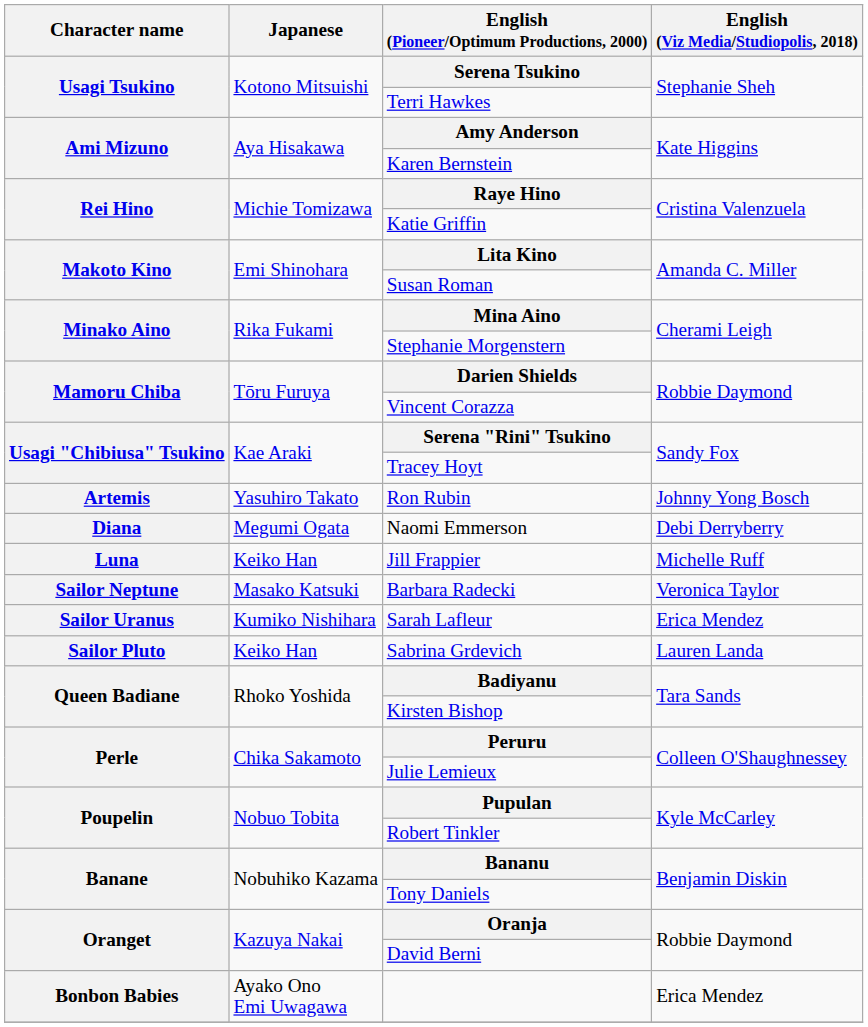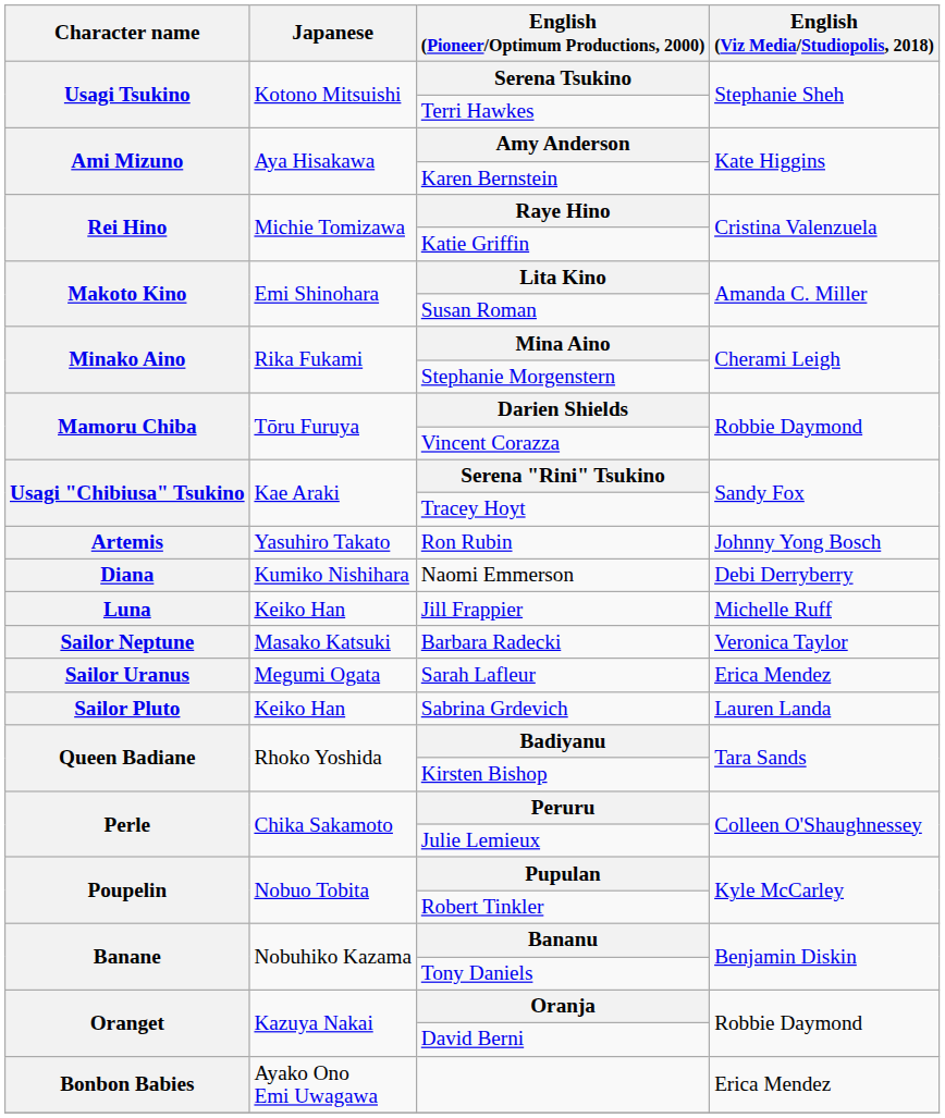 <table class="wikitable plainrowheaders">
 <tr>
 <th scope="col">Character name</th>
 <th scope="col">Japanese</th>
 <th scope="col">English<br><small>(<a href='#'>Pioneer</a>/Optimum Productions, 2000)</small></th>
 <th scope="col">English <br><small>(<a href='#'>Viz Media</a>/<a href='#'>Studiopolis</a>, 2018)</small></th>
 </tr>
 <tr>
 <th scope="row" rowspan="2"><a href='#'>Usagi Tsukino</a></th>
 <td rowspan="2"><a href='#'>Kotono Mitsuishi</a></td>
 <th>Serena Tsukino</th>
 <td rowspan="2"><a href='#'>Stephanie Sheh</a></td>
 </tr>
 <tr>
 <td><a href='#'>Terri Hawkes</a></td>
 </tr>
 <tr>
 <th scope="row" rowspan="2"><a href='#'>Ami Mizuno</a></th>
 <td rowspan="2"><a href='#'>Aya Hisakawa</a></td>
 <th>Amy Anderson</th>
 <td rowspan="2"><a href='#'>Kate Higgins</a></td>
 </tr>
 <tr>
 <td><a href='#'>Karen Bernstein</a></td>
 </tr>
 <tr>
 <th scope="row" rowspan="2"><a href='#'>Rei Hino</a></th>
 <td rowspan="2"><a href='#'>Michie Tomizawa</a></td>
 <th>Raye Hino</th>
 <td rowspan="2"><a href='#'>Cristina Valenzuela</a></td>
 </tr>
 <tr>
 <td><a href='#'>Katie Griffin</a></td>
 </tr>
 <tr>
 <th scope="row" rowspan="2"><a href='#'>Makoto Kino</a></th>
 <td rowspan="2"><a href='#'>Emi Shinohara</a></td>
 <th>Lita Kino</th>
 <td rowspan="2"><a href='#'>Amanda C. Miller</a></td>
 </tr>
 <tr>
 <td><a href='#'>Susan Roman</a></td>
 </tr>
 <tr>
 <th scope="row" rowspan="2"><a href='#'>Minako Aino</a></th>
 <td rowspan="2"><a href='#'>Rika Fukami</a></td>
 <th>Mina Aino</th>
 <td rowspan="2"><a href='#'>Cherami Leigh</a></td>
 </tr>
 <tr>
 <td><a href='#'>Stephanie Morgenstern</a></td>
 </tr>
 <tr>
 <th scope="row" rowspan="2"><a href='#'>Mamoru Chiba</a></th>
 <td rowspan="2"><a href='#'>Tōru Furuya</a></td>
 <th>Darien Shields</th>
 <td rowspan="2"><a href='#'>Robbie Daymond</a></td>
 </tr>
 <tr>
 <td><a href='#'>Vincent Corazza</a></td>
 </tr>
 <tr>
 <th scope="row" rowspan="2"><a href='#'>Usagi "Chibiusa" Tsukino</a></th>
 <td rowspan="2"><a href='#'>Kae Araki</a></td>
 <th>Serena "Rini" Tsukino</th>
 <td rowspan="2"><a href='#'>Sandy Fox</a></td>
 </tr>
 <tr>
 <td><a href='#'>Tracey Hoyt</a></td>
 </tr>
 <tr>
 <th scope="row"><a href='#'>Artemis</a></th>
 <td><a href='#'>Yasuhiro Takato</a></td>
 <td><a href='#'>Ron Rubin</a></td>
 <td><a href='#'>Johnny Yong Bosch</a></td>
 </tr>
 <tr>
 <th scope="row"><a href='#'>Diana</a></th>
-<td><a href='#'>Megumi Ogata</a></td>
+<td><a href='#'>Kumiko Nishihara</a></td>
 <td>Naomi Emmerson</td>
 <td><a href='#'>Debi Derryberry</a></td>
 </tr>
 <tr>
 <th scope="row"><a href='#'>Luna</a></th>
 <td><a href='#'>Keiko Han</a></td>
 <td><a href='#'>Jill Frappier</a></td>
 <td><a href='#'>Michelle Ruff</a></td>
 </tr>
 <tr>
 <th scope="row"><a href='#'>Sailor Neptune</a></th>
 <td><a href='#'>Masako Katsuki</a></td>
 <td><a href='#'>Barbara Radecki</a></td>
 <td><a href='#'>Veronica Taylor</a></td>
 </tr>
 <tr>
 <th scope="row"><a href='#'>Sailor Uranus</a></th>
-<td><a href='#'>Kumiko Nishihara</a></td>
+<td><a href='#'>Megumi Ogata</a></td>
 <td><a href='#'>Sarah Lafleur</a></td>
 <td><a href='#'>Erica Mendez</a></td>
 </tr>
 <tr>
 <th scope="row"><a href='#'>Sailor Pluto</a></th>
 <td><a href='#'>Keiko Han</a></td>
 <td><a href='#'>Sabrina Grdevich</a></td>
 <td><a href='#'>Lauren Landa</a></td>
 </tr>
 <tr>
 <th scope="row" rowspan="2">Queen Badiane</th>
 <td rowspan="2">Rhoko Yoshida</td>
 <th>Badiyanu</th>
 <td rowspan="2"><a href='#'>Tara Sands</a></td>
 </tr>
 <tr>
 <td><a href='#'>Kirsten Bishop</a></td>
 </tr>
 <tr>
 <th scope="row" rowspan="2">Perle</th>
 <td rowspan="2"><a href='#'>Chika Sakamoto</a></td>
 <th>Peruru</th>
 <td rowspan="2"><a href='#'>Colleen O'Shaughnessey</a></td>
 </tr>
 <tr>
 <td><a href='#'>Julie Lemieux</a></td>
 </tr>
 <tr>
 <th scope="row" rowspan="2">Poupelin</th>
 <td rowspan="2"><a href='#'>Nobuo Tobita</a></td>
 <th>Pupulan</th>
 <td rowspan="2"><a href='#'>Kyle McCarley</a></td>
 </tr>
 <tr>
 <td><a href='#'>Robert Tinkler</a></td>
 </tr>
 <tr>
 <th scope="row" rowspan="2">Banane</th>
 <td rowspan="2">Nobuhiko Kazama</td>
 <th>Bananu</th>
 <td rowspan="2"><a href='#'>Benjamin Diskin</a></td>
 </tr>
 <tr>
 <td><a href='#'>Tony Daniels</a></td>
 </tr>
 <tr>
 <th scope="row" rowspan="2">Oranget</th>
 <td rowspan="2"><a href='#'>Kazuya Nakai</a></td>
 <th>Oranja</th>
 <td rowspan="2">Robbie Daymond</td>
 </tr>
 <tr>
 <td><a href='#'>David Berni</a></td>
 </tr>
 <tr>
 <th scope="row">Bonbon Babies</th>
 <td>Ayako Ono<br><a href='#'>Emi Uwagawa</a></td>
 <td></td>
 <td>Erica Mendez</td>
 </tr>
 <tr>
 </tr>
 </table>
